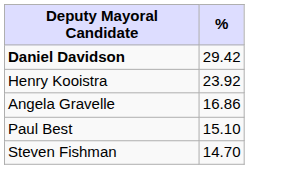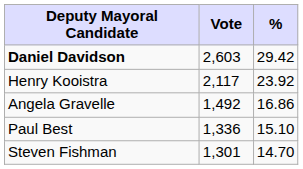 <table class="wikitable">
 <tr>
 <th style="background:#ddf; width:200px;">Deputy Mayoral Candidate</th>
+<th style="background:#ddf; width:50px;">Vote</th>
 <th style="background:#ddf; width:30px;">%</th>
 </tr>
 <tr>
 <td><strong>Daniel Davidson</strong></td>
+<td>2,603</td>
 <td>29.42</td>
 </tr>
 <tr>
 <td>Henry Kooistra</td>
+<td>2,117</td>
 <td>23.92</td>
 </tr>
 <tr>
 <td>Angela Gravelle</td>
+<td>1,492</td>
 <td>16.86</td>
 </tr>
 <tr>
 <td>Paul Best</td>
+<td>1,336</td>
 <td>15.10</td>
 </tr>
 <tr>
 <td>Steven Fishman</td>
+<td>1,301</td>
 <td>14.70</td>
 </tr>
 </table>
